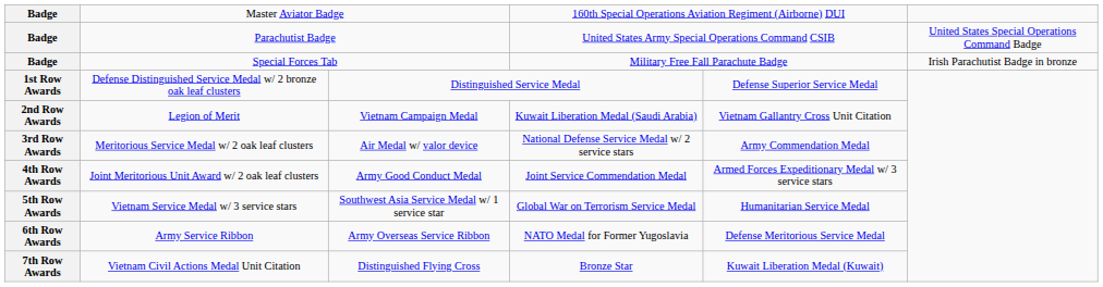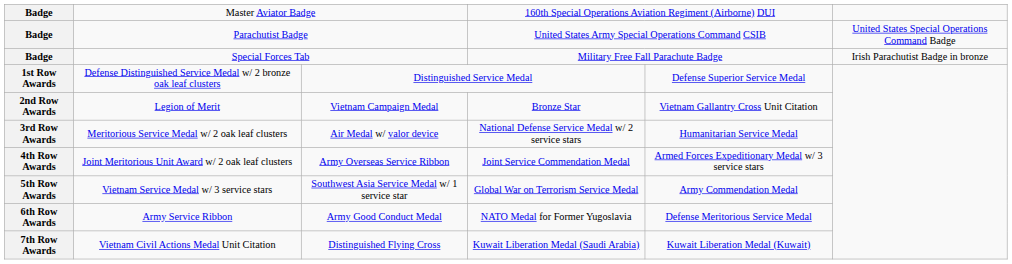 <table class="wikitable" style="text-align:center;">
 <tr>
 <th>Badge</th>
 <td colspan="2">Master <a href='#'>Aviator Badge</a></td>
 <td colspan="2"><a href='#'>160th Special Operations Aviation Regiment (Airborne)</a> <a href='#'>DUI</a></td>
 </tr>
 <tr>
 <th>Badge</th>
 <td colspan="2"><a href='#'>Parachutist Badge</a></td>
 <td colspan="2"><a href='#'>United States Army Special Operations Command</a> <a href='#'>CSIB</a></td>
 <td colspan="3"><a href='#'>United States Special Operations Command</a> Badge</td>
 </tr>
 <tr>
 <th>Badge</th>
 <td colspan="2"><a href='#'>Special Forces Tab</a></td>
 <td colspan="2"><a href='#'>Military Free Fall Parachute Badge</a></td>
 <td colspan="3">Irish Parachutist Badge in bronze</td>
 </tr>
 <tr>
 <th>1st Row Awards</th>
 <td><a href='#'>Defense Distinguished Service Medal</a> w/ 2 bronze <a href='#'>oak leaf clusters</a></td>
 <td colspan="2" align="center"><a href='#'>Distinguished Service Medal</a></td>
 <td><a href='#'>Defense Superior Service Medal</a></td>
 </tr>
 <tr>
 <th>2nd Row Awards</th>
 <td><a href='#'>Legion of Merit</a></td>
 <td><a href='#'>Vietnam Campaign Medal</a></td>
-<td><a href='#'>Kuwait Liberation Medal (Saudi Arabia)</a></td>
+<td><a href='#'>Bronze Star</a></td>
 <td><a href='#'>Vietnam Gallantry Cross</a> Unit Citation</td>
 </tr>
 <tr>
 <th>3rd Row Awards</th>
 <td><a href='#'>Meritorious Service Medal</a> w/ 2 oak leaf clusters</td>
 <td><a href='#'>Air Medal</a> w/ <a href='#'>valor device</a></td>
 <td><a href='#'>National Defense Service Medal</a> w/ 2 service stars</td>
-<td><a href='#'>Army Commendation Medal</a></td>
+<td><a href='#'>Humanitarian Service Medal</a></td>
 </tr>
 <tr>
 <th>4th Row Awards</th>
 <td><a href='#'>Joint Meritorious Unit Award</a> w/ 2 oak leaf clusters</td>
-<td><a href='#'>Army Good Conduct Medal</a></td>
+<td><a href='#'>Army Overseas Service Ribbon</a></td>
 <td><a href='#'>Joint Service Commendation Medal</a></td>
 <td><a href='#'>Armed Forces Expeditionary Medal</a> w/ 3 service stars</td>
 </tr>
 <tr>
 <th>5th Row Awards</th>
 <td><a href='#'>Vietnam Service Medal</a> w/ 3 service stars</td>
 <td><a href='#'>Southwest Asia Service Medal</a> w/ 1 service star</td>
 <td><a href='#'>Global War on Terrorism Service Medal</a></td>
-<td><a href='#'>Humanitarian Service Medal</a></td>
+<td><a href='#'>Army Commendation Medal</a></td>
 </tr>
 <tr>
 <th>6th Row Awards</th>
 <td><a href='#'>Army Service Ribbon</a></td>
-<td><a href='#'>Army Overseas Service Ribbon</a></td>
+<td><a href='#'>Army Good Conduct Medal</a></td>
 <td><a href='#'>NATO Medal</a> for Former Yugoslavia</td>
 <td><a href='#'>Defense Meritorious Service Medal</a></td>
 </tr>
 <tr>
 <th>7th Row Awards</th>
 <td><a href='#'>Vietnam Civil Actions Medal</a> Unit Citation</td>
 <td><a href='#'>Distinguished Flying Cross</a></td>
-<td><a href='#'>Bronze Star</a></td>
+<td><a href='#'>Kuwait Liberation Medal (Saudi Arabia)</a></td>
 <td><a href='#'>Kuwait Liberation Medal (Kuwait)</a></td>
 </tr>
 </table>
